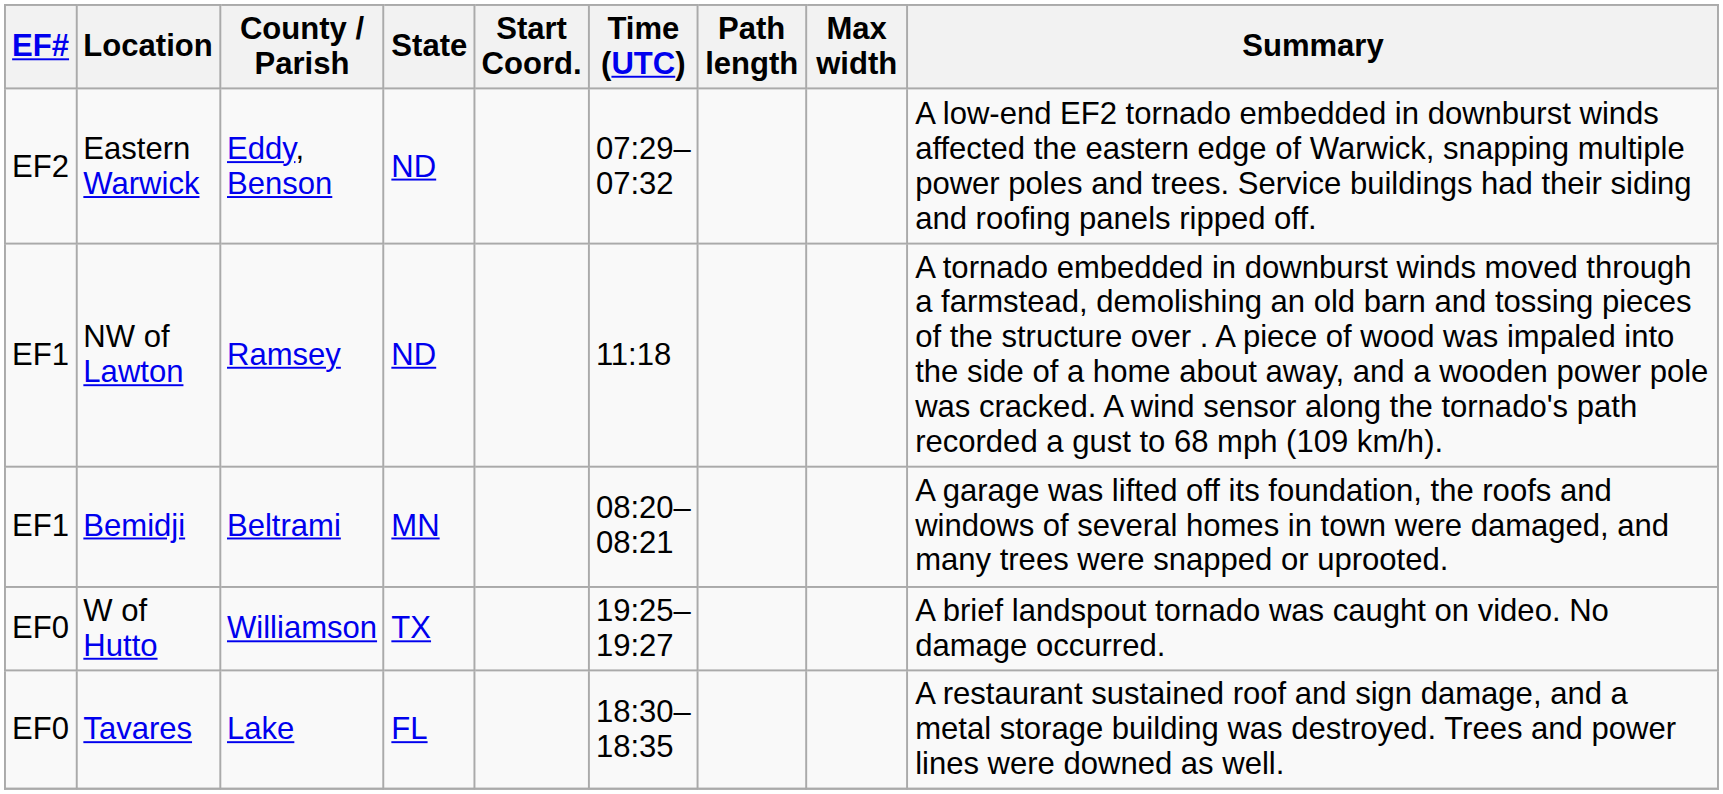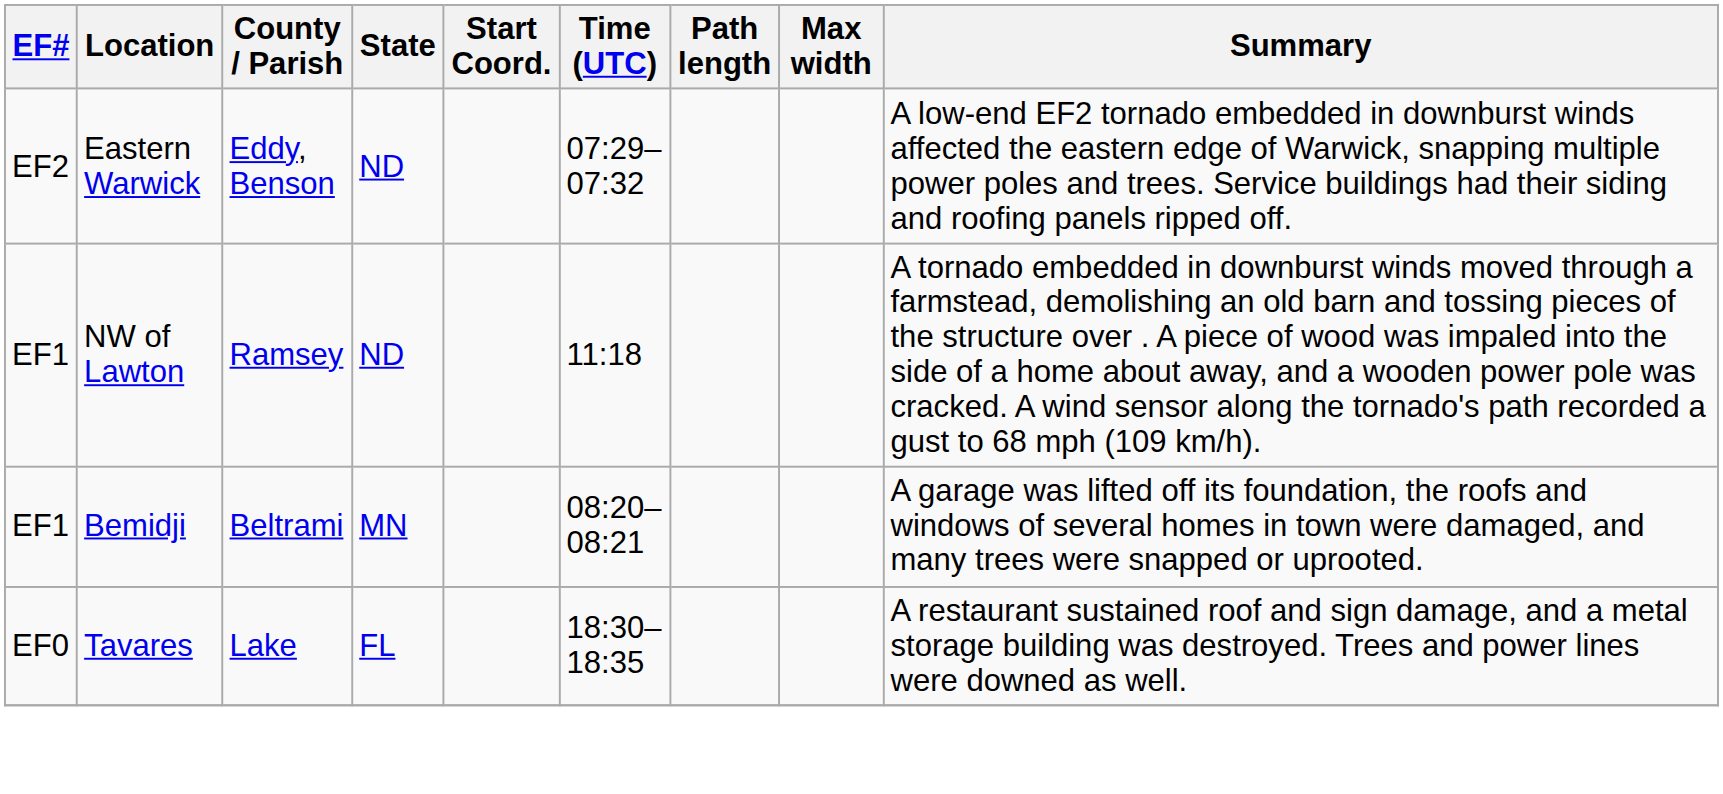 <table class="wikitable sortable" style="width:100%;">
 <tr>
 <th scope="col"  style="width:3%; text-align:center;"><a href='#'>EF#</a></th>
 <th scope="col"  style="width:7%; text-align:center;" class="unsortable">Location</th>
 <th scope="col"  style="width:6%; text-align:center;" class="unsortable">County / Parish</th>
 <th scope="col"  style="width:5%; text-align:center;">State</th>
 <th scope="col"  style="width:6%; text-align:center;">Start Coord.</th>
 <th scope="col"  style="width:6%; text-align:center;">Time (<a href='#'>UTC</a>)</th>
 <th scope="col"  style="width:6%; text-align:center;">Path length</th>
 <th scope="col"  style="width:6%; text-align:center;">Max width</th>
 <th scope="col" class="unsortable" style="width:48%; text-align:center;">Summary</th>
 </tr>
 <tr>
 <td bgcolor=>EF2</td>
 <td>Eastern <a href='#'>Warwick</a></td>
 <td><a href='#'>Eddy</a>, <a href='#'>Benson</a></td>
 <td><a href='#'>ND</a></td>
 <td></td>
 <td>07:29–07:32</td>
 <td></td>
 <td></td>
 <td>A low-end EF2 tornado embedded in downburst winds affected the eastern edge of Warwick, snapping multiple power poles and trees. Service buildings had their siding and roofing panels ripped off.</td>
 </tr>
 <tr>
 <td bgcolor=>EF1</td>
 <td>NW of <a href='#'>Lawton</a></td>
 <td><a href='#'>Ramsey</a></td>
 <td><a href='#'>ND</a></td>
 <td></td>
 <td>11:18</td>
 <td></td>
 <td></td>
 <td>A tornado embedded in downburst winds moved through a farmstead, demolishing an old barn and tossing pieces of the structure over . A piece of wood was impaled into the side of a home about  away, and a wooden power pole was cracked. A wind sensor along the tornado's path recorded a gust to 68 mph (109 km/h).</td>
 </tr>
 <tr>
 <td bgcolor=>EF1</td>
 <td><a href='#'>Bemidji</a></td>
 <td><a href='#'>Beltrami</a></td>
 <td><a href='#'>MN</a></td>
 <td></td>
 <td>08:20–08:21</td>
 <td></td>
 <td></td>
 <td>A garage was lifted off its foundation, the roofs and windows of several homes in town were damaged, and many trees were snapped or uprooted.</td>
 </tr>
 <tr>
 <td bgcolor=>EF0</td>
-<td>W of <a href='#'>Hutto</a></td>
-<td><a href='#'>Williamson</a></td>
-<td><a href='#'>TX</a></td>
-<td></td>
-<td>19:25–19:27</td>
-<td></td>
-<td></td>
-<td>A brief landspout tornado was caught on video. No damage occurred.</td>
-</tr>
-<tr>
-<td bgcolor=>EF0</td>
 <td><a href='#'>Tavares</a></td>
 <td><a href='#'>Lake</a></td>
 <td><a href='#'>FL</a></td>
 <td></td>
 <td>18:30–18:35</td>
 <td></td>
 <td></td>
 <td>A restaurant sustained roof and sign damage, and a metal storage building was destroyed. Trees and power lines were downed as well.</td>
 </tr>
 <tr>
 </tr>
 </table>
